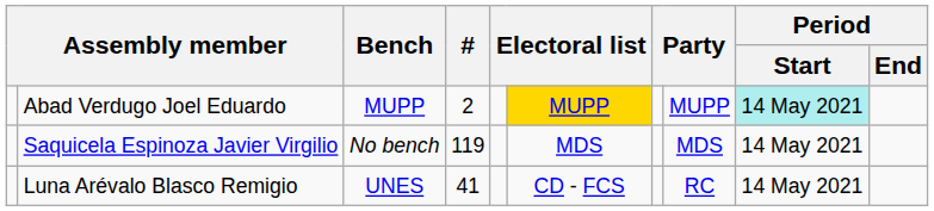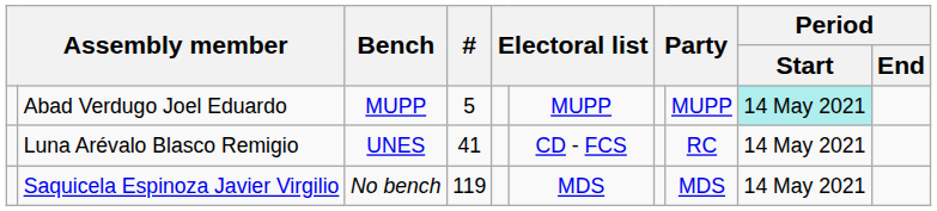 <table class="wikitable sortable" style="text-align:center; margin:auto;">
 <tr>
 <th colspan="2" rowspan="2">Assembly member</th>
 <th rowspan="2">Bench</th>
 <th rowspan="2">#</th>
 <th colspan="2" rowspan="2">Electoral list</th>
 <th colspan="2" rowspan="2">Party</th>
 <th colspan="2">Period</th>
 </tr>
 <tr>
 <th>Start</th>
 <th>End</th>
 </tr>
 <tr>
 <td></td>
 <td align="left"><small>Abad Verdugo Joel Eduardo</small></td>
 <td><small><a href='#'>MUPP</a></small></td>
-<td><small>2</small></td>
+<td><small>5</small></td>
 <td></td>
-<td style="background: gold;"><small><a href='#'>MUPP</a></small></td>
+<td><small><a href='#'>MUPP</a></small></td>
 <td></td>
 <td><small><a href='#'>MUPP</a></small></td>
 <td style="background: paleturquoise;"><small>14 May 2021</small></td>
+<td></td>
+</tr>
+<tr>
+<td></td>
+<td align="left"><small>Luna Arévalo Blasco Remigio</small></td>
+<td><small><a href='#'>UNES</a></small></td>
+<td><small>41</small></td>
+<td></td>
+<td><small><a href='#'>CD</a> - <a href='#'>FCS</a></small></td>
+<td></td>
+<td><small><a href='#'>RC</a></small></td>
+<td><small>14 May 2021</small></td>
 <td></td>
 </tr>
 <tr>
 <td></td>
 <td align="left"><small><a href='#'>Saquicela Espinoza Javier Virgilio</a></small></td>
 <td><em><small>No bench</small></em></td>
 <td><small>119</small></td>
 <td></td>
 <td><small><a href='#'>MDS</a></small></td>
 <td></td>
 <td><small><a href='#'>MDS</a></small></td>
 <td><small>14 May 2021</small></td>
 <td></td>
 </tr>
-<tr>
-<td></td>
-<td align="left"><small>Luna Arévalo Blasco Remigio</small></td>
-<td><small><a href='#'>UNES</a></small></td>
-<td><small>41</small></td>
-<td></td>
-<td><small><a href='#'>CD</a> - <a href='#'>FCS</a></small></td>
-<td></td>
-<td><small><a href='#'>RC</a></small></td>
-<td><small>14 May 2021</small></td>
-<td></td>
-</tr>
 </table>
